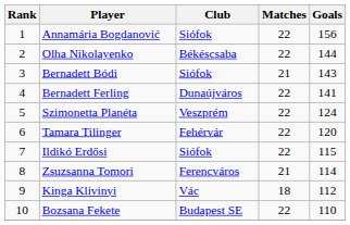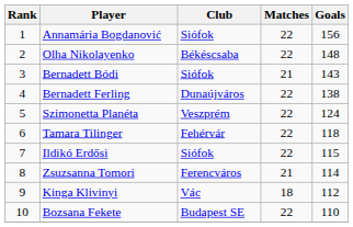 <table class="wikitable" style="text-align:center">
 <tr>
 <th>Rank</th>
 <th>Player</th>
 <th>Club</th>
 <th>Matches</th>
 <th>Goals</th>
 </tr>
 <tr>
 <td>1</td>
 <td align="left" width=170> <a href='#'>Annamária Bogdanović</a></td>
 <td align="left" width=100><a href='#'>Siófok</a></td>
 <td>22</td>
 <td>156</td>
 </tr>
 <tr>
 <td>2</td>
 <td align="left" width=170> <a href='#'>Olha Nikolayenko</a></td>
 <td align="left" width=100><a href='#'>Békéscsaba</a></td>
 <td>22</td>
-<td>144</td>
+<td>148</td>
 </tr>
 <tr>
 <td>3</td>
 <td align="left" width=170> <a href='#'>Bernadett Bódi</a></td>
 <td align="left" width=100><a href='#'>Siófok</a></td>
 <td>21</td>
 <td>143</td>
 </tr>
 <tr>
 <td>4</td>
 <td align="left" width=170> <a href='#'>Bernadett Ferling</a></td>
 <td align="left" width=100><a href='#'>Dunaújváros</a></td>
 <td>22</td>
-<td>141</td>
+<td>138</td>
 </tr>
 <tr>
 <td>5</td>
 <td align="left" width=170> <a href='#'>Szimonetta Planéta</a></td>
 <td align="left" width=100><a href='#'>Veszprém</a></td>
 <td>22</td>
 <td>124</td>
 </tr>
 <tr>
 <td>6</td>
 <td align="left" width=170> <a href='#'>Tamara Tilinger</a></td>
 <td align="left" width=100><a href='#'>Fehérvár</a></td>
 <td>22</td>
-<td>120</td>
+<td>118</td>
 </tr>
 <tr>
 <td>7</td>
 <td align="left" width=170> <a href='#'>Ildikó Erdősi</a></td>
 <td align="left" width=100><a href='#'>Siófok</a></td>
 <td>22</td>
 <td>115</td>
 </tr>
 <tr>
 <td>8</td>
 <td align="left" width=170> <a href='#'>Zsuzsanna Tomori</a></td>
 <td align="left" width=100><a href='#'>Ferencváros</a></td>
 <td>21</td>
 <td>114</td>
 </tr>
 <tr>
 <td>9</td>
 <td align="left" width=170> <a href='#'>Kinga Klivinyi</a></td>
 <td align="left" width=100><a href='#'>Vác</a></td>
 <td>18</td>
 <td>112</td>
 </tr>
 <tr>
 <td>10</td>
 <td align="left" width=170> <a href='#'>Bozsana Fekete</a></td>
 <td align="left" width=100><a href='#'>Budapest SE</a></td>
 <td>22</td>
 <td>110</td>
 </tr>
 <tr>
 </tr>
 </table>
